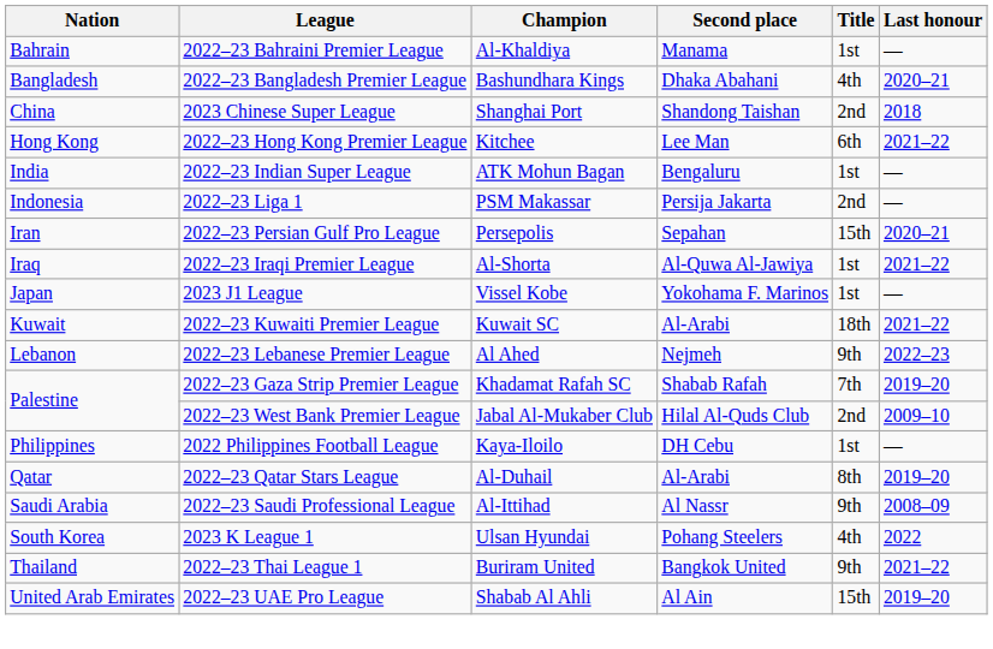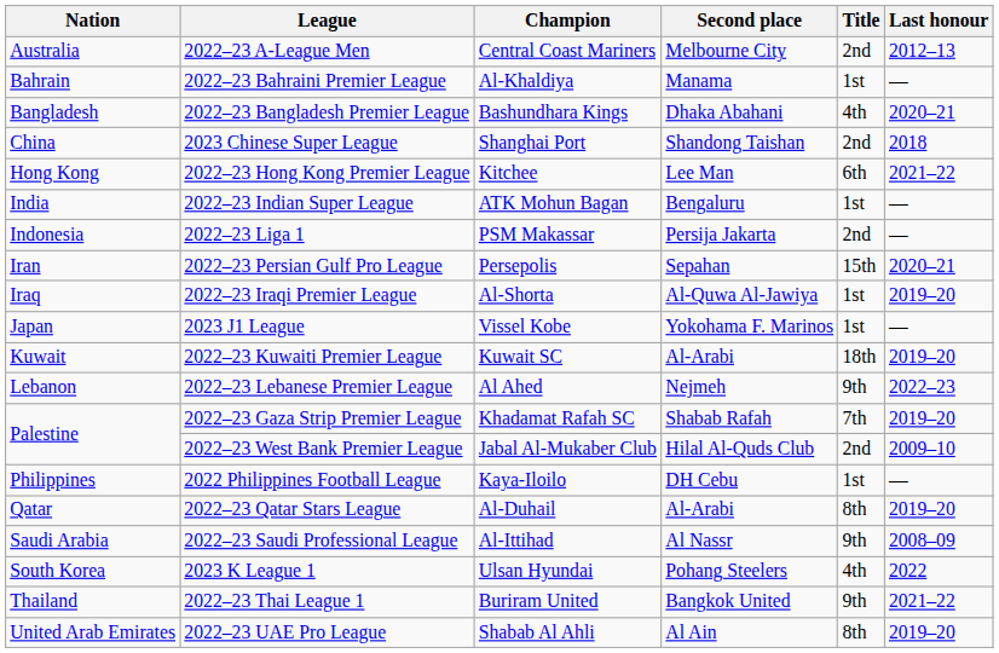 <table class=wikitable style="font-size:14px">
 <tr>
 <th>Nation</th>
 <th>League</th>
 <th>Champion</th>
 <th>Second place</th>
 <th data-sort-type="number">Title</th>
 <th>Last honour</th>
+</tr>
+<tr>
+<td> <a href='#'>Australia</a></td>
+<td align=left><a href='#'>2022–23 A-League Men</a></td>
+<td><a href='#'>Central Coast Mariners</a></td>
+<td><a href='#'>Melbourne City</a></td>
+<td>2nd</td>
+<td><a href='#'>2012–13</a></td>
 </tr>
 <tr>
 <td> <a href='#'>Bahrain</a></td>
 <td><a href='#'>2022–23 Bahraini Premier League</a></td>
 <td><a href='#'>Al-Khaldiya</a></td>
 <td><a href='#'>Manama</a></td>
 <td>1st</td>
 <td>—</td>
 </tr>
 <tr>
 <td> <a href='#'>Bangladesh</a></td>
 <td><a href='#'>2022–23 Bangladesh Premier League</a></td>
 <td><a href='#'>Bashundhara Kings</a></td>
 <td><a href='#'>Dhaka Abahani</a></td>
 <td>4th</td>
 <td><a href='#'>2020–21</a></td>
 </tr>
 <tr>
 <td> <a href='#'>China</a></td>
 <td align=left><a href='#'>2023 Chinese Super League</a></td>
 <td><a href='#'>Shanghai Port</a></td>
 <td><a href='#'>Shandong Taishan</a></td>
 <td>2nd</td>
 <td><a href='#'>2018</a></td>
 </tr>
 <tr>
 <td> <a href='#'>Hong Kong</a></td>
 <td><a href='#'>2022–23 Hong Kong Premier League</a></td>
 <td><a href='#'>Kitchee</a></td>
 <td><a href='#'>Lee Man</a></td>
 <td>6th</td>
 <td><a href='#'>2021–22</a></td>
 </tr>
 <tr>
 <td rowspan=> <a href='#'>India</a></td>
 <td><a href='#'>2022–23 Indian Super League</a></td>
 <td><a href='#'>ATK Mohun Bagan</a></td>
 <td><a href='#'>Bengaluru</a></td>
 <td>1st</td>
 <td>—</td>
 </tr>
 <tr>
 <td> <a href='#'>Indonesia</a></td>
 <td><a href='#'>2022–23 Liga 1</a></td>
 <td><a href='#'>PSM Makassar</a></td>
 <td><a href='#'>Persija Jakarta</a></td>
 <td>2nd</td>
 <td>—</td>
 </tr>
 <tr>
 <td> <a href='#'>Iran</a></td>
 <td align=left><a href='#'>2022–23 Persian Gulf Pro League</a></td>
 <td><a href='#'>Persepolis</a></td>
 <td><a href='#'>Sepahan</a></td>
 <td>15th</td>
 <td><a href='#'>2020–21</a></td>
 </tr>
 <tr>
 <td> <a href='#'>Iraq</a></td>
 <td align=left><a href='#'>2022–23 Iraqi Premier League</a></td>
 <td><a href='#'>Al-Shorta</a></td>
 <td><a href='#'>Al-Quwa Al-Jawiya</a></td>
 <td>1st</td>
-<td><a href='#'>2021–22</a></td>
+<td><a href='#'>2019–20</a></td>
 </tr>
 <tr>
 <td> <a href='#'>Japan</a></td>
 <td align=left><a href='#'>2023 J1 League</a></td>
 <td><a href='#'>Vissel Kobe</a></td>
 <td><a href='#'>Yokohama F. Marinos</a></td>
 <td>1st</td>
 <td>—</td>
 </tr>
 <tr>
 <td> <a href='#'>Kuwait</a></td>
 <td><a href='#'>2022–23 Kuwaiti Premier League</a></td>
 <td><a href='#'>Kuwait SC</a></td>
 <td><a href='#'>Al-Arabi</a></td>
 <td>18th</td>
-<td><a href='#'>2021–22</a></td>
+<td><a href='#'>2019–20</a></td>
 </tr>
 <tr>
 <td> <a href='#'>Lebanon</a></td>
 <td><a href='#'>2022–23 Lebanese Premier League</a></td>
 <td><a href='#'>Al Ahed</a></td>
 <td><a href='#'>Nejmeh</a></td>
 <td>9th</td>
 <td><a href='#'>2022–23</a></td>
 </tr>
 <tr>
 <td rowspan="2"> <a href='#'>Palestine</a></td>
 <td><a href='#'>2022–23 Gaza Strip Premier League</a></td>
 <td><a href='#'>Khadamat Rafah SC</a></td>
 <td><a href='#'>Shabab Rafah</a></td>
 <td>7th</td>
 <td><a href='#'>2019–20</a></td>
 </tr>
 <tr>
 <td><a href='#'>2022–23 West Bank Premier League</a></td>
 <td><a href='#'>Jabal Al-Mukaber Club</a></td>
 <td><a href='#'>Hilal Al-Quds Club</a></td>
 <td>2nd</td>
 <td><a href='#'>2009–10</a></td>
 </tr>
 <tr>
 <td> <a href='#'>Philippines</a></td>
 <td align=left><a href='#'>2022 Philippines Football League</a></td>
 <td><a href='#'>Kaya-Iloilo</a></td>
 <td><a href='#'>DH Cebu</a></td>
 <td>1st</td>
 <td>—</td>
 </tr>
 <tr>
 <td> <a href='#'>Qatar</a></td>
 <td align=left><a href='#'>2022–23 Qatar Stars League</a></td>
 <td><a href='#'>Al-Duhail</a></td>
 <td><a href='#'>Al-Arabi</a></td>
 <td>8th</td>
 <td><a href='#'>2019–20</a></td>
 </tr>
 <tr>
 <td> <a href='#'>Saudi Arabia</a></td>
 <td align=left><a href='#'>2022–23 Saudi Professional League</a></td>
 <td><a href='#'>Al-Ittihad</a></td>
 <td><a href='#'>Al Nassr</a></td>
 <td>9th</td>
 <td><a href='#'>2008–09</a></td>
 </tr>
 <tr>
 <td> <a href='#'>South Korea</a></td>
 <td align=left><a href='#'>2023 K League 1</a></td>
 <td><a href='#'>Ulsan Hyundai</a></td>
 <td><a href='#'>Pohang Steelers</a></td>
 <td>4th</td>
 <td><a href='#'>2022</a></td>
 </tr>
 <tr>
 <td> <a href='#'>Thailand</a></td>
 <td align=left><a href='#'>2022–23 Thai League 1</a></td>
 <td><a href='#'>Buriram United</a></td>
 <td><a href='#'>Bangkok United</a></td>
 <td>9th</td>
 <td><a href='#'>2021–22</a></td>
 </tr>
 <tr>
 <td> <a href='#'>United Arab Emirates</a></td>
 <td align=left><a href='#'>2022–23 UAE Pro League</a></td>
 <td><a href='#'>Shabab Al Ahli</a></td>
 <td><a href='#'>Al Ain</a></td>
-<td>15th</td>
+<td>8th</td>
 <td><a href='#'>2019–20</a></td>
 </tr>
 </table>
